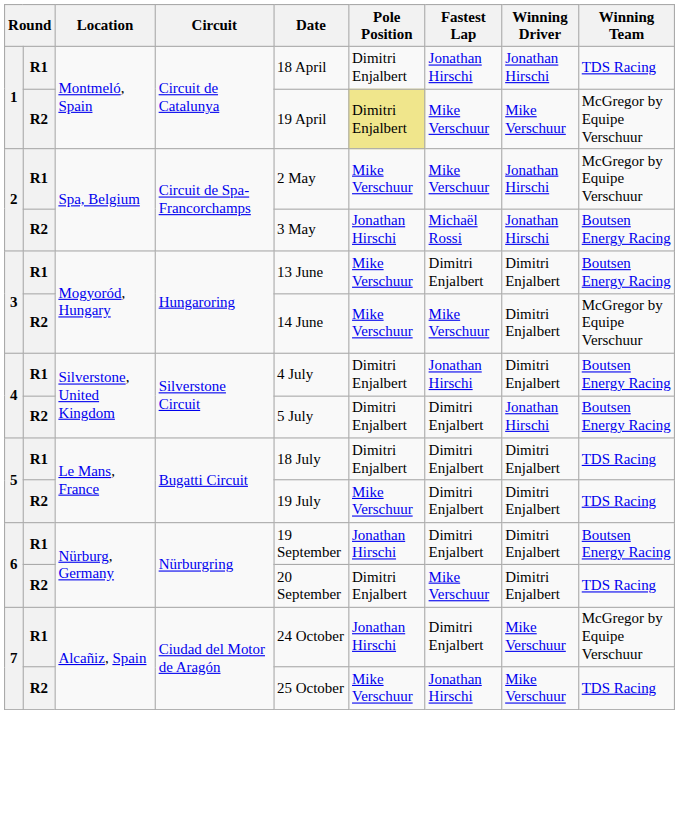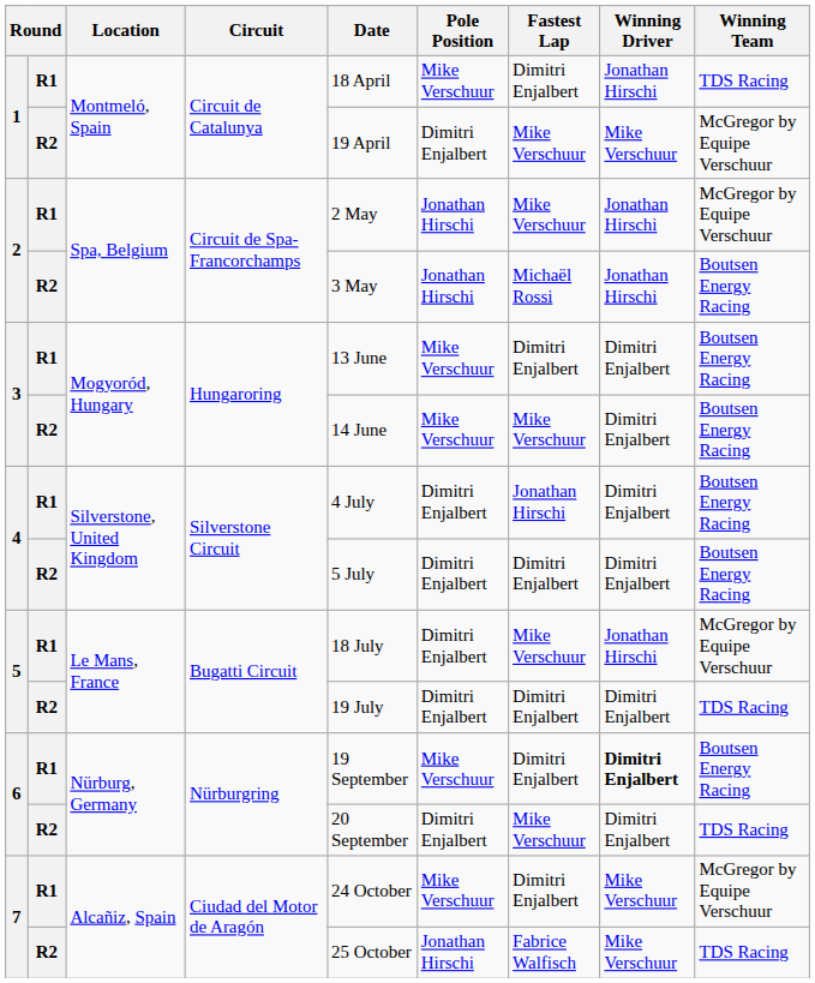 <table class="wikitable" style="font-size: 85%">
 <tr>
 <th colspan=2>Round</th>
 <th>Location</th>
 <th>Circuit</th>
 <th>Date</th>
 <th>Pole Position</th>
 <th>Fastest Lap</th>
 <th>Winning Driver</th>
 <th>Winning Team</th>
 </tr>
 <tr>
 <th rowspan=2>1</th>
 <th>R1</th>
 <td rowspan=2> <a href='#'>Montmeló</a>, <a href='#'>Spain</a></td>
 <td rowspan=2><a href='#'>Circuit de Catalunya</a></td>
 <td>18 April</td>
+<td> <a href='#'>Mike Verschuur</a></td>
 <td> Dimitri Enjalbert</td>
-<td> <a href='#'>Jonathan Hirschi</a></td>
 <td> <a href='#'>Jonathan Hirschi</a></td>
 <td> <a href='#'>TDS Racing</a></td>
 </tr>
 <tr>
 <th>R2</th>
 <td>19 April</td>
-<td style="background: khaki;"> Dimitri Enjalbert</td>
+<td> Dimitri Enjalbert</td>
 <td> <a href='#'>Mike Verschuur</a></td>
 <td> <a href='#'>Mike Verschuur</a></td>
 <td> McGregor by Equipe Verschuur</td>
 </tr>
 <tr>
 <th rowspan=2>2</th>
 <th>R1</th>
 <td rowspan=2> <a href='#'>Spa, Belgium</a></td>
 <td rowspan=2><a href='#'>Circuit de Spa-Francorchamps</a></td>
 <td>2 May</td>
-<td> <a href='#'>Mike Verschuur</a></td>
+<td> <a href='#'>Jonathan Hirschi</a></td>
 <td> <a href='#'>Mike Verschuur</a></td>
 <td> <a href='#'>Jonathan Hirschi</a></td>
 <td> McGregor by Equipe Verschuur</td>
 </tr>
 <tr>
 <th>R2</th>
 <td>3 May</td>
 <td> <a href='#'>Jonathan Hirschi</a></td>
 <td> <a href='#'>Michaël Rossi</a></td>
 <td> <a href='#'>Jonathan Hirschi</a></td>
 <td> <a href='#'>Boutsen Energy Racing</a></td>
 </tr>
 <tr>
 <th rowspan=2>3</th>
 <th>R1</th>
 <td rowspan=2> <a href='#'>Mogyoród</a>, <a href='#'>Hungary</a></td>
 <td rowspan=2><a href='#'>Hungaroring</a></td>
 <td>13 June</td>
 <td> <a href='#'>Mike Verschuur</a></td>
 <td> Dimitri Enjalbert</td>
 <td> Dimitri Enjalbert</td>
 <td> <a href='#'>Boutsen Energy Racing</a></td>
 </tr>
 <tr>
 <th>R2</th>
 <td>14 June</td>
 <td> <a href='#'>Mike Verschuur</a></td>
 <td> <a href='#'>Mike Verschuur</a></td>
 <td> Dimitri Enjalbert</td>
-<td> McGregor by Equipe Verschuur</td>
+<td> <a href='#'>Boutsen Energy Racing</a></td>
 </tr>
 <tr>
 <th rowspan=2>4</th>
 <th>R1</th>
 <td rowspan=2> <a href='#'>Silverstone</a>, <a href='#'>United Kingdom</a></td>
 <td rowspan=2><a href='#'>Silverstone Circuit</a></td>
 <td>4 July</td>
 <td> Dimitri Enjalbert</td>
 <td> <a href='#'>Jonathan Hirschi</a></td>
 <td> Dimitri Enjalbert</td>
 <td> <a href='#'>Boutsen Energy Racing</a></td>
 </tr>
 <tr>
 <th>R2</th>
 <td>5 July</td>
 <td> Dimitri Enjalbert</td>
 <td> Dimitri Enjalbert</td>
-<td> <a href='#'>Jonathan Hirschi</a></td>
+<td> Dimitri Enjalbert</td>
 <td> <a href='#'>Boutsen Energy Racing</a></td>
 </tr>
 <tr>
 <th rowspan=2>5</th>
 <th>R1</th>
 <td rowspan=2> <a href='#'>Le Mans</a>, <a href='#'>France</a></td>
 <td rowspan=2><a href='#'>Bugatti Circuit</a></td>
 <td>18 July</td>
 <td> Dimitri Enjalbert</td>
-<td> Dimitri Enjalbert</td>
-<td> Dimitri Enjalbert</td>
-<td> <a href='#'>TDS Racing</a></td>
+<td> <a href='#'>Mike Verschuur</a></td>
+<td> <a href='#'>Jonathan Hirschi</a></td>
+<td> McGregor by Equipe Verschuur</td>
 </tr>
 <tr>
 <th>R2</th>
 <td>19 July</td>
-<td> <a href='#'>Mike Verschuur</a></td>
+<td> Dimitri Enjalbert</td>
 <td> Dimitri Enjalbert</td>
 <td> Dimitri Enjalbert</td>
 <td> <a href='#'>TDS Racing</a></td>
 </tr>
 <tr>
 <th rowspan=2>6</th>
 <th>R1</th>
 <td rowspan=2> <a href='#'>Nürburg</a>, <a href='#'>Germany</a></td>
 <td rowspan=2><a href='#'>Nürburgring</a></td>
 <td>19 September</td>
-<td> <a href='#'>Jonathan Hirschi</a></td>
+<td> <a href='#'>Mike Verschuur</a></td>
 <td> Dimitri Enjalbert</td>
-<td> Dimitri Enjalbert</td>
+<td><strong> Dimitri Enjalbert</strong></td>
 <td> <a href='#'>Boutsen Energy Racing</a></td>
 </tr>
 <tr>
 <th>R2</th>
 <td>20 September</td>
 <td> Dimitri Enjalbert</td>
 <td> <a href='#'>Mike Verschuur</a></td>
 <td> Dimitri Enjalbert</td>
 <td> <a href='#'>TDS Racing</a></td>
 </tr>
 <tr>
 <th rowspan=2>7</th>
 <th>R1</th>
 <td rowspan=2> <a href='#'>Alcañiz</a>, <a href='#'>Spain</a></td>
 <td rowspan=2><a href='#'>Ciudad del Motor de Aragón</a></td>
 <td>24 October</td>
-<td> <a href='#'>Jonathan Hirschi</a></td>
+<td> <a href='#'>Mike Verschuur</a></td>
 <td> Dimitri Enjalbert</td>
 <td> <a href='#'>Mike Verschuur</a></td>
 <td> McGregor by Equipe Verschuur</td>
 </tr>
 <tr>
 <th>R2</th>
 <td>25 October</td>
-<td> <a href='#'>Mike Verschuur</a></td>
 <td> <a href='#'>Jonathan Hirschi</a></td>
+<td> <a href='#'>Fabrice Walfisch</a></td>
 <td> <a href='#'>Mike Verschuur</a></td>
 <td> <a href='#'>TDS Racing</a></td>
 </tr>
 </table>
